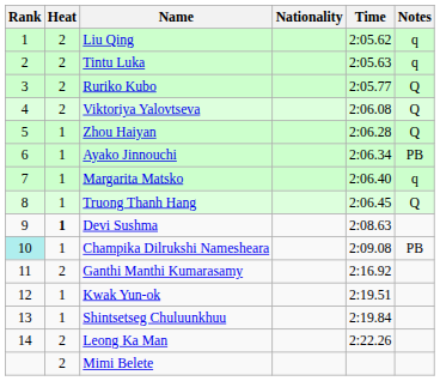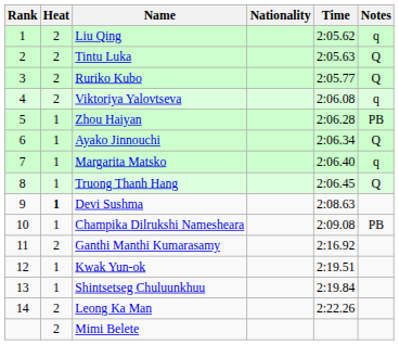 <table class="wikitable sortable" style="text-align:center; font-size:95%">
 <tr>
 <th>Rank</th>
 <th>Heat</th>
 <th>Name</th>
 <th>Nationality</th>
 <th>Time</th>
 <th>Notes</th>
 </tr>
 <tr bgcolor=ccffcc>
 <td>1</td>
 <td>2</td>
 <td align=left><a href='#'>Liu Qing</a></td>
 <td align=left></td>
 <td>2:05.62</td>
 <td>q</td>
 </tr>
 <tr bgcolor=ccffcc>
 <td>2</td>
 <td>2</td>
 <td align=left><a href='#'>Tintu Luka</a></td>
 <td align=left></td>
 <td>2:05.63</td>
-<td>q</td>
+<td>Q</td>
 </tr>
 <tr bgcolor=ccffcc>
 <td>3</td>
 <td>2</td>
 <td align=left><a href='#'>Ruriko Kubo</a></td>
 <td align=left></td>
 <td>2:05.77</td>
 <td>Q</td>
 </tr>
 <tr bgcolor=ddffdd>
 <td>4</td>
 <td>2</td>
 <td align=left><a href='#'>Viktoriya Yalovtseva</a></td>
 <td align=left></td>
 <td>2:06.08</td>
-<td>Q</td>
+<td>q</td>
 </tr>
 <tr bgcolor=ccffcc>
 <td>5</td>
 <td>1</td>
 <td align=left><a href='#'>Zhou Haiyan</a></td>
 <td align=left></td>
 <td>2:06.28</td>
-<td>Q</td>
+<td>PB</td>
 </tr>
 <tr bgcolor=ccffcc>
 <td>6</td>
 <td>1</td>
 <td align=left><a href='#'>Ayako Jinnouchi</a></td>
 <td align=left></td>
 <td>2:06.34</td>
-<td>PB</td>
+<td>Q</td>
 </tr>
 <tr bgcolor=ccffcc>
 <td>7</td>
 <td>1</td>
 <td align=left><a href='#'>Margarita Matsko</a></td>
 <td align=left></td>
 <td>2:06.40</td>
 <td>q</td>
 </tr>
 <tr bgcolor=ddffdd>
 <td>8</td>
 <td>1</td>
 <td align=left><a href='#'>Truong Thanh Hang</a></td>
 <td align=left></td>
 <td>2:06.45</td>
 <td>Q</td>
 </tr>
 <tr>
 <td>9</td>
 <td><strong>1</strong></td>
 <td align=left><a href='#'>Devi Sushma</a></td>
 <td align=left></td>
 <td>2:08.63</td>
 <td></td>
 </tr>
 <tr>
-<td style="background: paleturquoise;">10</td>
+<td>10</td>
 <td>1</td>
 <td align=left><a href='#'>Champika Dilrukshi Namesheara</a></td>
 <td align=left></td>
 <td>2:09.08</td>
 <td>PB</td>
 </tr>
 <tr>
 <td>11</td>
 <td>2</td>
 <td align=left><a href='#'>Ganthi Manthi Kumarasamy</a></td>
 <td align=left></td>
 <td>2:16.92</td>
 <td></td>
 </tr>
 <tr>
 <td>12</td>
 <td>1</td>
 <td align=left><a href='#'>Kwak Yun-ok</a></td>
 <td align=left></td>
 <td>2:19.51</td>
 <td></td>
 </tr>
 <tr>
 <td>13</td>
 <td>1</td>
 <td align=left><a href='#'>Shintsetseg Chuluunkhuu</a></td>
 <td align=left></td>
 <td>2:19.84</td>
 <td></td>
 </tr>
 <tr>
 <td>14</td>
 <td>2</td>
 <td align=left><a href='#'>Leong Ka Man</a></td>
 <td align=left></td>
 <td>2:22.26</td>
 <td></td>
 </tr>
 <tr>
 <td></td>
 <td>2</td>
 <td align=left><a href='#'>Mimi Belete</a></td>
 <td align=left></td>
 <td></td>
 <td></td>
 </tr>
 </table>
